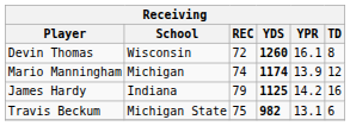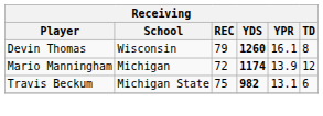 <table class="wikitable">
 <tr>
 <th colspan="6" align="center">Receiving</th>
 </tr>
 <tr>
 <th>Player</th>
 <th>School</th>
 <th>REC</th>
 <th>YDS</th>
 <th>YPR</th>
 <th>TD</th>
 </tr>
 <tr>
 <td>Devin Thomas</td>
 <td>Wisconsin</td>
-<td>72</td>
+<td>79</td>
 <td><strong>1260</strong></td>
 <td>16.1</td>
 <td>8</td>
 </tr>
 <tr>
 <td>Mario Manningham</td>
 <td>Michigan</td>
-<td>74</td>
+<td>72</td>
 <td><strong>1174</strong></td>
 <td>13.9</td>
 <td>12</td>
-</tr>
-<tr>
-<td>James Hardy</td>
-<td>Indiana</td>
-<td>79</td>
-<td><strong>1125</strong></td>
-<td>14.2</td>
-<td>16</td>
 </tr>
 <tr>
 <td>Travis Beckum</td>
 <td>Michigan State</td>
 <td>75</td>
 <td><strong>982</strong></td>
 <td>13.1</td>
 <td>6</td>
 </tr>
 <tr>
 </tr>
 </table>
